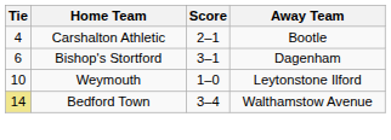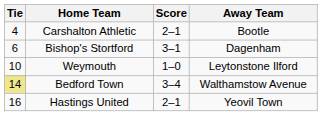 <table class="wikitable" style="text-align:center;">
 <tr>
 <th width=20>Tie</th>
 <th width=175>Home Team</th>
 <th width=20>Score</th>
 <th width=175>Away Team</th>
 </tr>
 <tr>
 <td>4</td>
 <td>Carshalton Athletic</td>
 <td>2–1</td>
 <td>Bootle</td>
 </tr>
 <tr>
 <td>6</td>
 <td>Bishop's Stortford</td>
 <td>3–1</td>
 <td>Dagenham</td>
 </tr>
 <tr>
 <td>10</td>
 <td>Weymouth</td>
 <td>1–0</td>
 <td>Leytonstone Ilford</td>
 </tr>
 <tr>
 <td style="background: khaki;">14</td>
 <td>Bedford Town</td>
 <td>3–4</td>
 <td>Walthamstow Avenue</td>
 </tr>
+<tr>
+<td>16</td>
+<td>Hastings United</td>
+<td>2–1</td>
+<td>Yeovil Town</td>
+</tr>
 </table>
